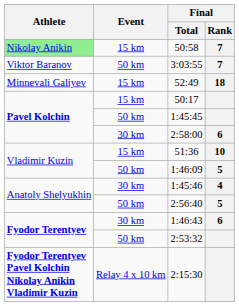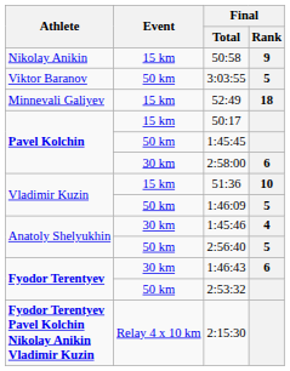 <table class="wikitable" style="font-size:90%">
 <tr>
 <th rowspan="2">Athlete</th>
 <th rowspan="2">Event</th>
 <th colspan="2">Final</th>
 </tr>
 <tr>
 <th>Total</th>
 <th>Rank</th>
 </tr>
 <tr>
-<td style="background: lightgreen;"><a href='#'>Nikolay Anikin</a></td>
+<td><a href='#'>Nikolay Anikin</a></td>
 <td align="center"><a href='#'>15 km</a></td>
 <td align="center">50:58</td>
-<th align="center">7</th>
+<th align="center">9</th>
 </tr>
 <tr>
 <td><a href='#'>Viktor Baranov</a></td>
 <td align="center"><a href='#'>50 km</a></td>
 <td align="center">3:03:55</td>
-<th align="center">7</th>
+<th align="center">5</th>
 </tr>
 <tr>
 <td><a href='#'>Minnevali Galiyev</a></td>
 <td align="center"><a href='#'>15 km</a></td>
 <td align="center">52:49</td>
 <th align="center">18</th>
 </tr>
 <tr>
 <td rowspan=3><strong><a href='#'>Pavel Kolchin</a></strong></td>
 <td align="center"><a href='#'>15 km</a></td>
 <td align="center">50:17</td>
 <th align="center"></th>
 </tr>
 <tr>
 <td align="center"><a href='#'>50 km</a></td>
 <td align="center">1:45:45</td>
 <th align="center"></th>
 </tr>
 <tr>
 <td align="center"><a href='#'>30 km</a></td>
 <td align="center">2:58:00</td>
 <th align="center">6</th>
 </tr>
 <tr>
 <td rowspan=2><a href='#'>Vladimir Kuzin</a></td>
 <td align="center"><a href='#'>15 km</a></td>
 <td align="center">51:36</td>
 <th align="center">10</th>
 </tr>
 <tr>
 <td align="center"><a href='#'>50 km</a></td>
 <td align="center">1:46:09</td>
 <th align="center">5</th>
 </tr>
 <tr>
 <td rowspan=2><a href='#'>Anatoly Shelyukhin</a></td>
 <td align="center"><a href='#'>30 km</a></td>
 <td align="center">1:45:46</td>
 <th align="center">4</th>
 </tr>
 <tr>
 <td align="center"><a href='#'>50 km</a></td>
 <td align="center">2:56:40</td>
 <th align="center">5</th>
 </tr>
 <tr>
 <td rowspan=2><strong><a href='#'>Fyodor Terentyev</a></strong></td>
 <td align="center"><a href='#'>30 km</a></td>
 <td align="center">1:46:43</td>
 <th align="center">6</th>
 </tr>
 <tr>
 <td align="center"><a href='#'>50 km</a></td>
 <td align="center">2:53:32</td>
 <th align="center"></th>
 </tr>
 <tr>
 <td><strong><a href='#'>Fyodor Terentyev</a><br><a href='#'>Pavel Kolchin</a><br><a href='#'>Nikolay Anikin</a><br><a href='#'>Vladimir Kuzin</a></strong></td>
 <td><a href='#'>Relay 4 x 10 km</a></td>
 <td align="center">2:15:30</td>
 <th align="center"></th>
 </tr>
 </table>
